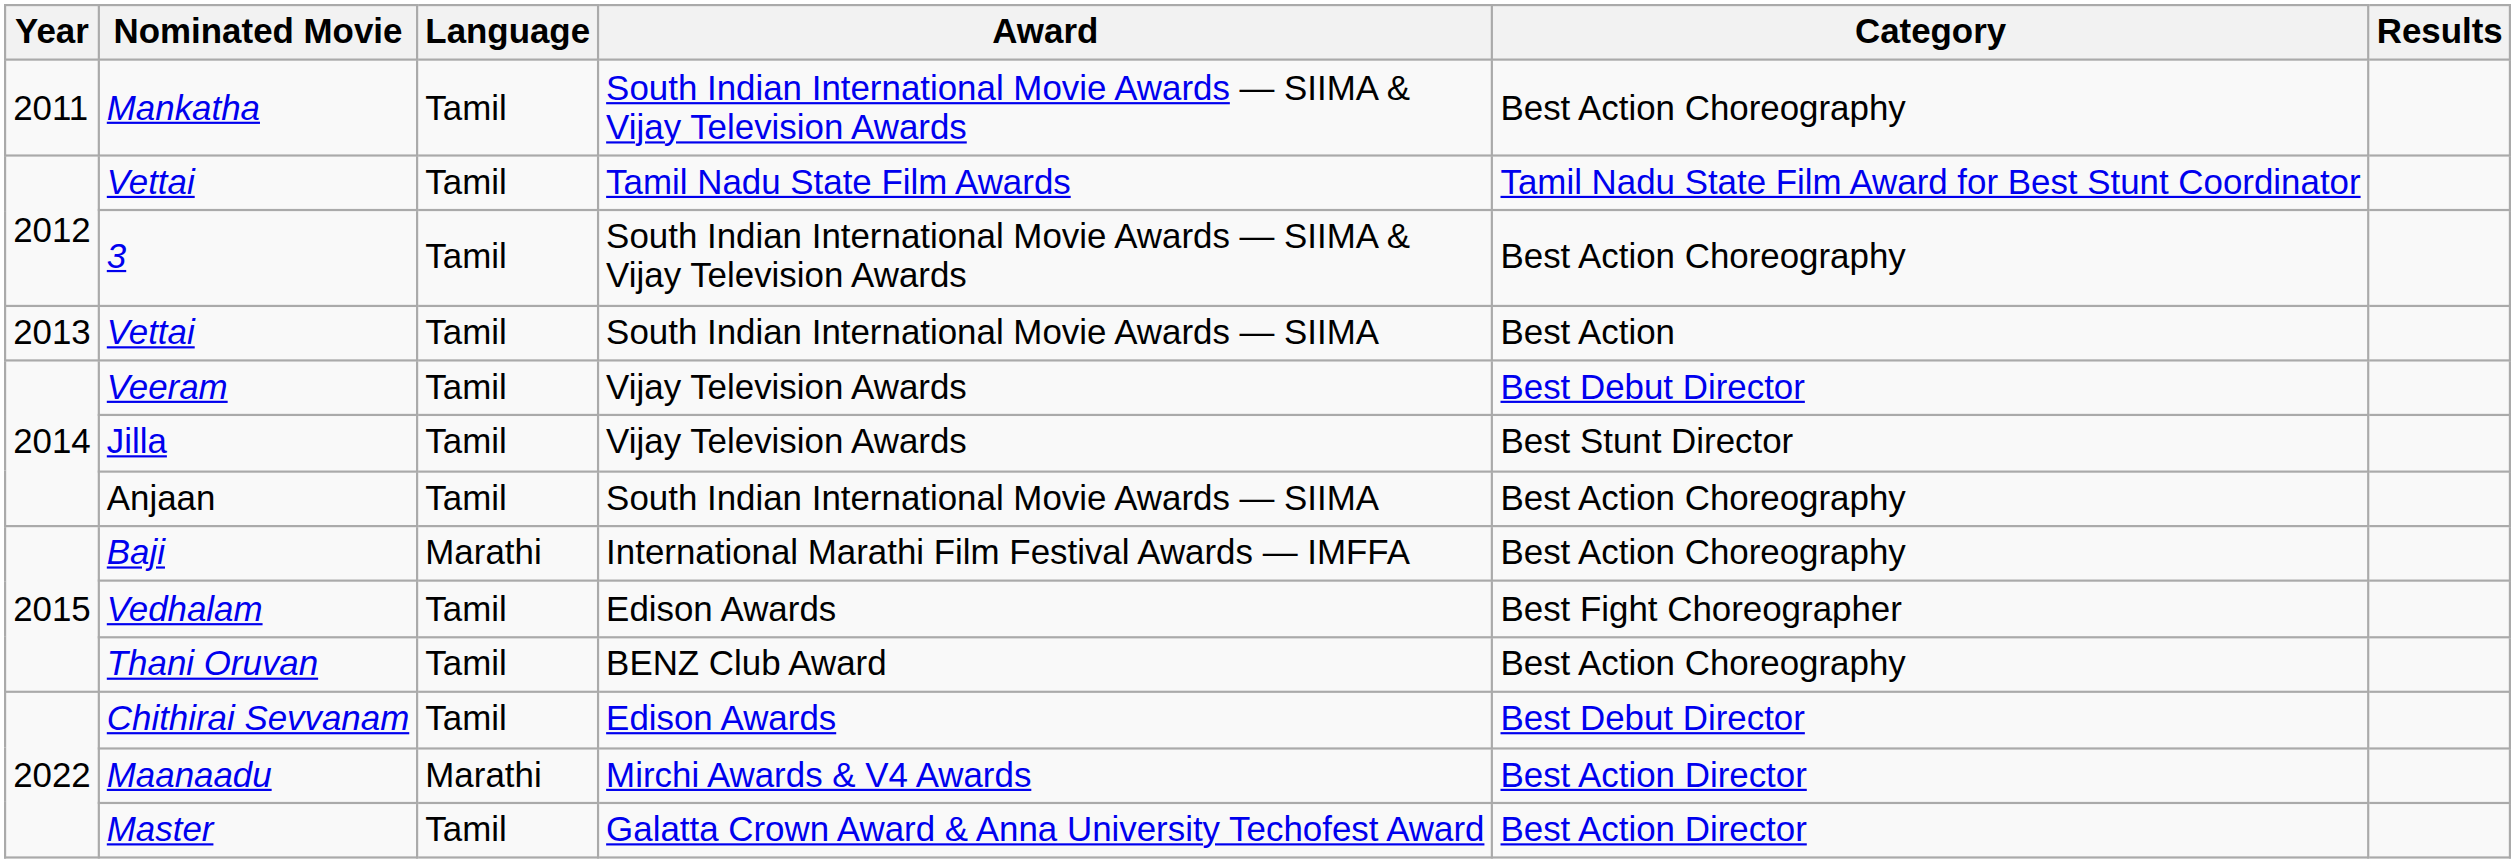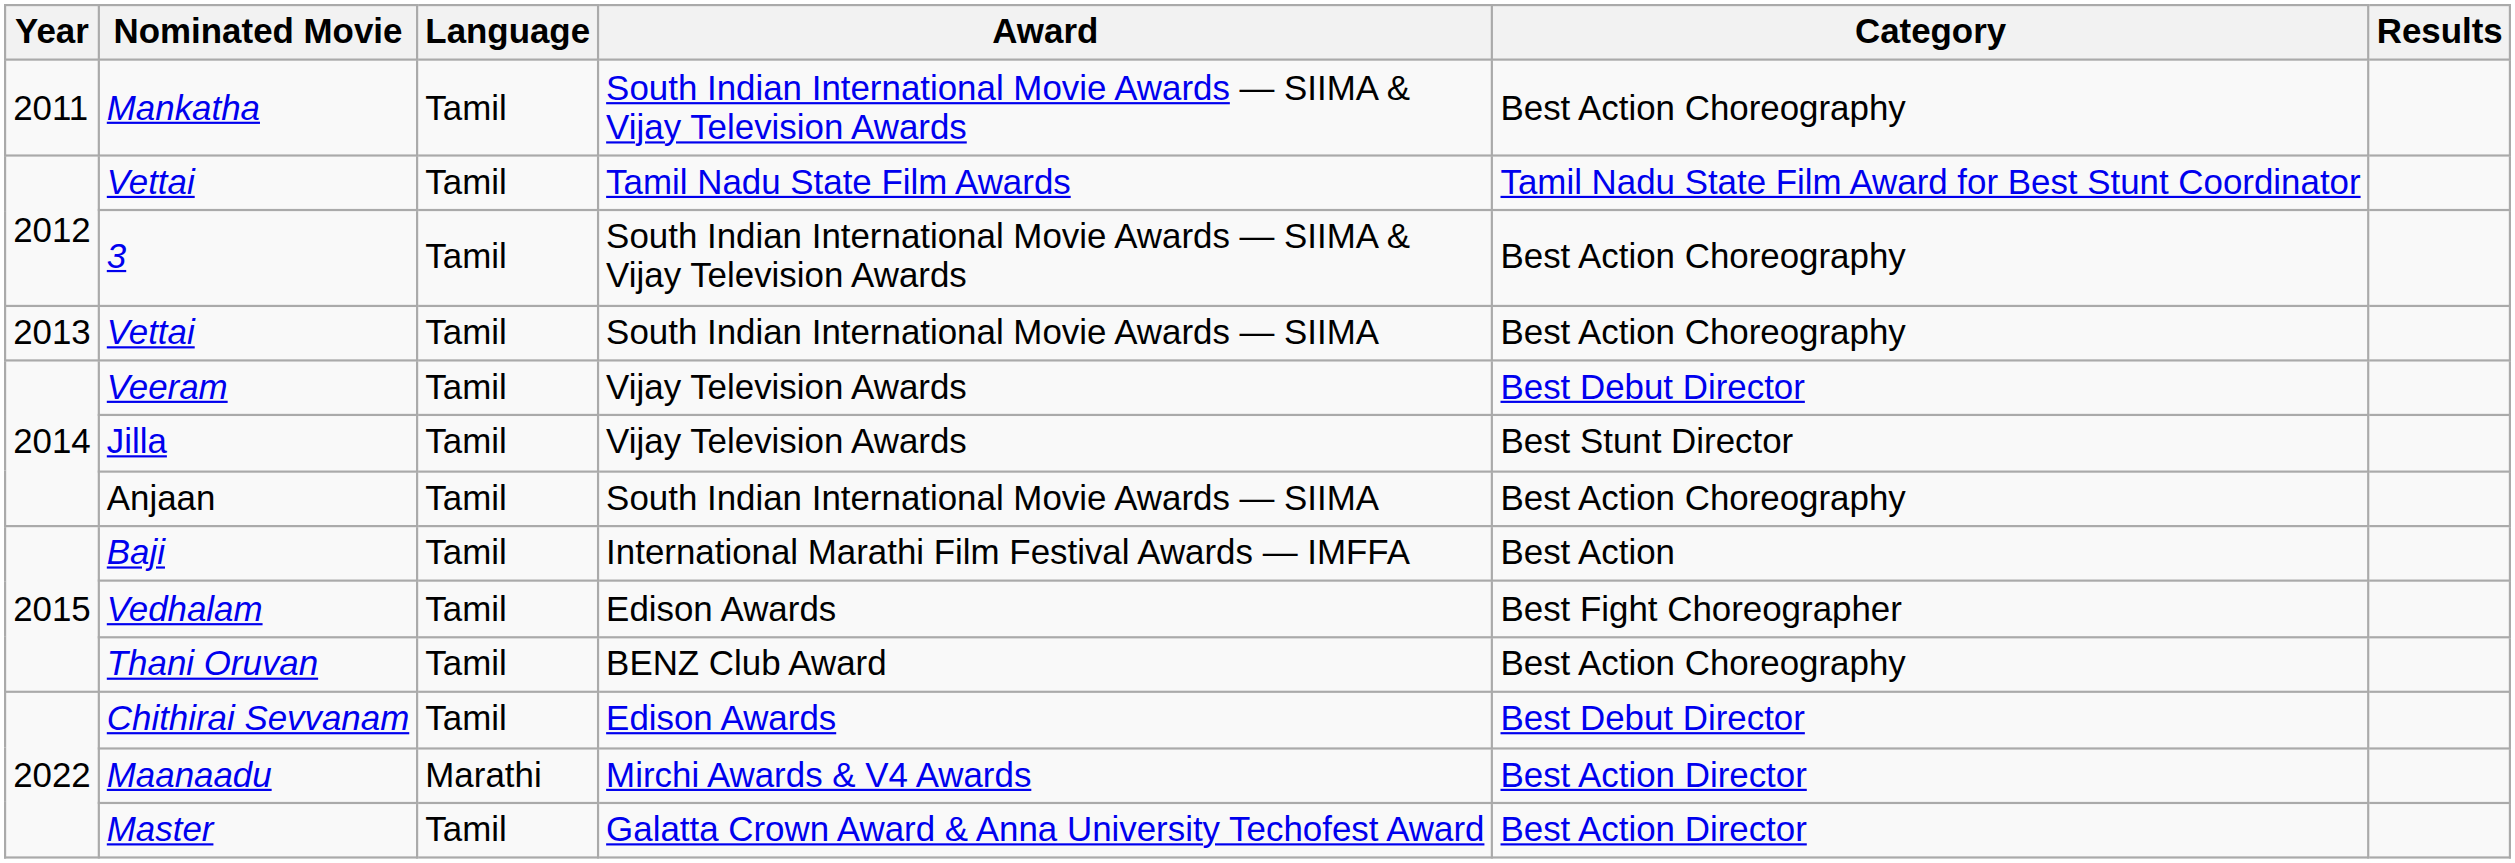 <table class="wikitable sortable">
 <tr>
 <th>Year</th>
 <th>Nominated Movie</th>
 <th>Language</th>
 <th>Award</th>
 <th>Category</th>
 <th>Results</th>
 </tr>
 <tr>
 <td>2011</td>
 <td><em><a href='#'>Mankatha</a></em></td>
 <td>Tamil</td>
 <td><a href='#'>South Indian International Movie Awards</a> — SIIMA &<br><a href='#'>Vijay Television Awards</a></td>
 <td>Best Action Choreography</td>
 <td></td>
 </tr>
 <tr>
 <td rowspan="2">2012</td>
 <td><em><a href='#'>Vettai</a></em></td>
 <td>Tamil</td>
 <td><a href='#'>Tamil Nadu State Film Awards</a></td>
 <td><a href='#'>Tamil Nadu State Film Award for Best Stunt Coordinator</a></td>
 <td></td>
 </tr>
 <tr>
 <td><em><a href='#'>3</a></em></td>
 <td>Tamil</td>
 <td>South Indian International Movie Awards — SIIMA &<br>Vijay Television Awards</td>
 <td>Best Action Choreography</td>
 <td></td>
 </tr>
 <tr>
 <td>2013</td>
 <td><em><a href='#'>Vettai</a></em></td>
 <td>Tamil</td>
 <td>South Indian International Movie Awards — SIIMA</td>
-<td>Best Action</td>
+<td>Best Action Choreography</td>
 <td></td>
 </tr>
 <tr>
 <td rowspan="3">2014</td>
 <td><em><a href='#'>Veeram</a></em></td>
 <td>Tamil</td>
 <td>Vijay Television Awards</td>
 <td><a href='#'>Best Debut Director</a></td>
 <td></td>
 </tr>
 <tr>
 <td><a href='#'>Jilla</a></td>
 <td>Tamil</td>
 <td>Vijay Television Awards</td>
 <td>Best Stunt Director</td>
 <td></td>
 </tr>
 <tr>
 <td>Anjaan</td>
 <td>Tamil</td>
 <td>South Indian International Movie Awards — SIIMA</td>
 <td>Best Action Choreography</td>
 <td></td>
 </tr>
 <tr>
 <td rowspan="3">2015</td>
 <td><em><a href='#'>Baji</a></em></td>
-<td>Marathi</td>
+<td>Tamil</td>
 <td>International Marathi Film Festival Awards — IMFFA</td>
-<td>Best Action Choreography</td>
+<td>Best Action</td>
 <td></td>
 </tr>
 <tr>
 <td><em><a href='#'>Vedhalam</a></em></td>
 <td>Tamil</td>
 <td>Edison Awards</td>
 <td>Best Fight Choreographer</td>
 <td></td>
 </tr>
 <tr>
 <td><em><a href='#'>Thani Oruvan</a></em></td>
 <td>Tamil</td>
 <td>BENZ Club Award</td>
 <td>Best Action Choreography</td>
 <td></td>
 </tr>
 <tr>
 <td rowspan="3">2022</td>
 <td><em><a href='#'>Chithirai Sevvanam</a></em></td>
 <td>Tamil</td>
 <td><a href='#'>Edison Awards</a></td>
 <td><a href='#'>Best Debut Director</a></td>
 <td></td>
 </tr>
 <tr>
 <td><em><a href='#'>Maanaadu</a></em></td>
 <td>Marathi</td>
 <td><a href='#'>Mirchi Awards & V4 Awards</a></td>
 <td><a href='#'>Best Action Director</a></td>
 <td></td>
 </tr>
 <tr>
 <td><em><a href='#'>Master</a></em></td>
 <td>Tamil</td>
 <td><a href='#'>Galatta Crown Award & Anna University Techofest Award</a></td>
 <td><a href='#'>Best Action Director</a></td>
 <td></td>
 </tr>
 </table>
